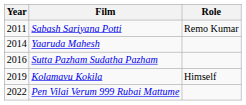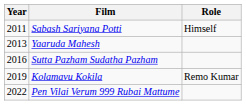 <table class="wikitable sortable">
 <tr>
 <th>Year</th>
 <th>Film</th>
 <th class="unsortable">Role</th>
 </tr>
 <tr>
 <td>2011</td>
 <td><em><a href='#'>Sabash Sariyana Potti</a></em></td>
-<td>Remo Kumar</td>
+<td>Himself</td>
 </tr>
 <tr>
-<td>2014</td>
+<td>2013</td>
 <td><em><a href='#'>Yaaruda Mahesh</a></em></td>
 <td></td>
 </tr>
 <tr>
 <td>2016</td>
 <td><em><a href='#'>Sutta Pazham Sudatha Pazham</a></em></td>
 <td></td>
 </tr>
 <tr>
 <td>2019</td>
 <td><em><a href='#'>Kolamavu Kokila</a></em></td>
-<td>Himself</td>
+<td>Remo Kumar</td>
 </tr>
 <tr>
 <td>2022</td>
 <td><em><a href='#'>Pen Vilai Verum 999 Rubai Mattume</a></em></td>
 <td></td>
 </tr>
 </table>
